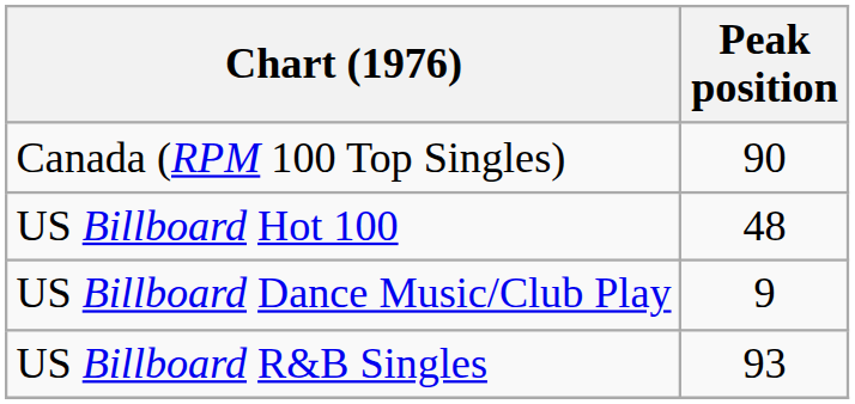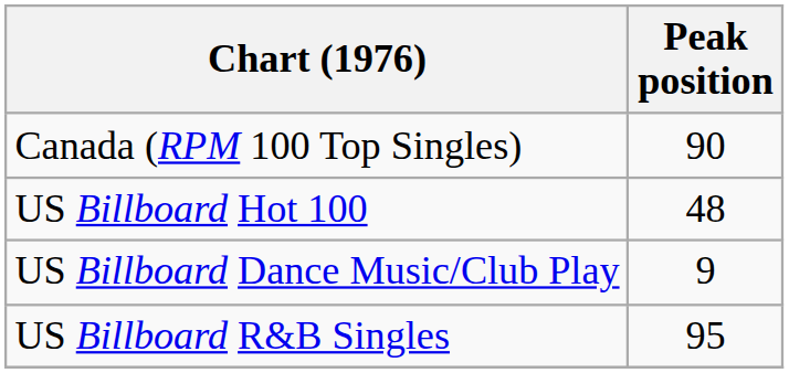 <table class="wikitable sortable">
 <tr>
 <th>Chart (1976)</th>
 <th>Peak<br>position</th>
 </tr>
 <tr>
 <td>Canada (<em><a href='#'>RPM</a></em> 100 Top Singles)</td>
 <td style="text-align:center;">90</td>
 </tr>
 <tr>
 <td>US <em><a href='#'>Billboard</a></em> <a href='#'>Hot 100</a></td>
 <td style="text-align:center;">48</td>
 </tr>
 <tr>
 <td>US <em><a href='#'>Billboard</a></em> <a href='#'>Dance Music/Club Play</a></td>
 <td style="text-align:center;">9</td>
 </tr>
 <tr>
 <td>US <em><a href='#'>Billboard</a></em> <a href='#'>R&B Singles</a></td>
-<td style="text-align:center;">93</td>
+<td style="text-align:center;">95</td>
 </tr>
 <tr>
 </tr>
 </table>
